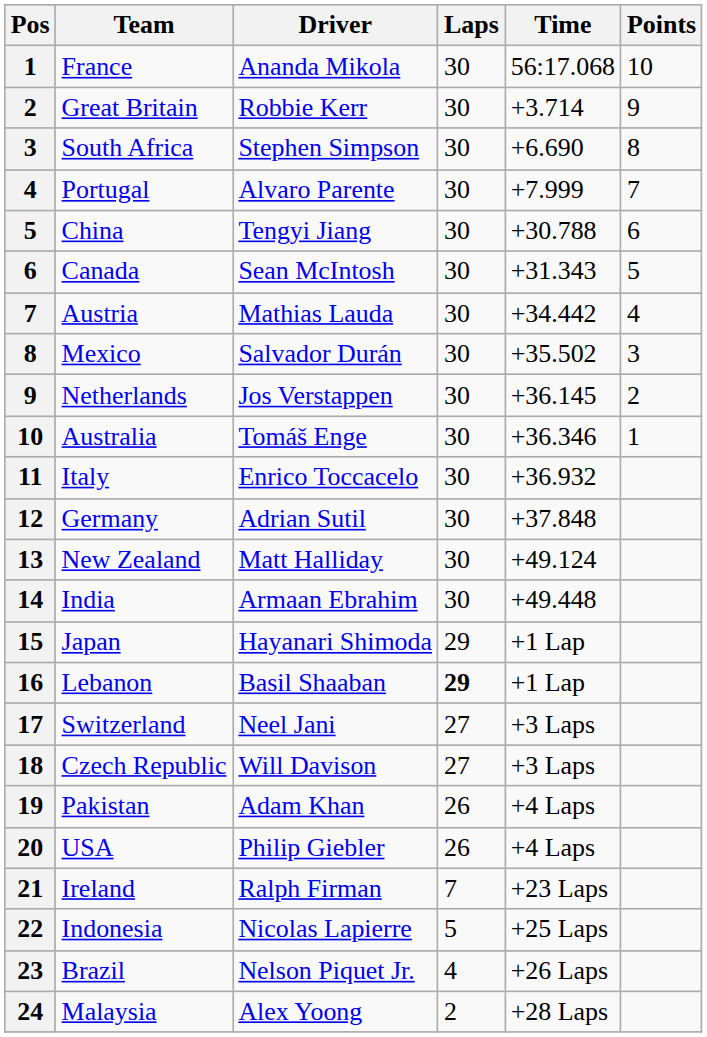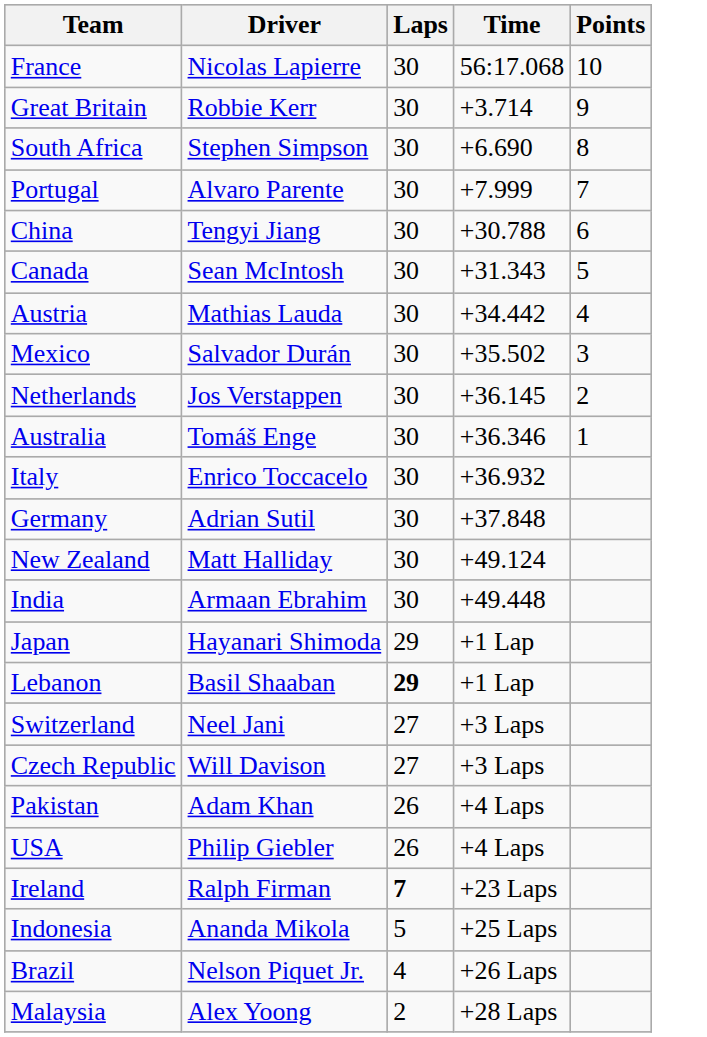 <table class="wikitable">
 <tr>
-<th>Pos</th>
 <th>Team</th>
 <th>Driver</th>
 <th>Laps</th>
 <th>Time</th>
 <th>Points</th>
 </tr>
 <tr>
-<th>1</th>
 <td> <a href='#'>France</a></td>
-<td><a href='#'>Ananda Mikola</a></td>
+<td><a href='#'>Nicolas Lapierre</a></td>
 <td>30</td>
 <td>56:17.068</td>
 <td>10</td>
 </tr>
 <tr>
-<th>2</th>
 <td> <a href='#'>Great Britain</a></td>
 <td><a href='#'>Robbie Kerr</a></td>
 <td>30</td>
 <td>+3.714</td>
 <td>9</td>
 </tr>
 <tr>
-<th>3</th>
 <td> <a href='#'>South Africa</a></td>
 <td><a href='#'>Stephen Simpson</a></td>
 <td>30</td>
 <td>+6.690</td>
 <td>8</td>
 </tr>
 <tr>
-<th>4</th>
 <td> <a href='#'>Portugal</a></td>
 <td><a href='#'>Alvaro Parente</a></td>
 <td>30</td>
 <td>+7.999</td>
 <td>7</td>
 </tr>
 <tr>
-<th>5</th>
 <td> <a href='#'>China</a></td>
 <td><a href='#'>Tengyi Jiang</a></td>
 <td>30</td>
 <td>+30.788</td>
 <td>6</td>
 </tr>
 <tr>
-<th>6</th>
 <td> <a href='#'>Canada</a></td>
 <td><a href='#'>Sean McIntosh</a></td>
 <td>30</td>
 <td>+31.343</td>
 <td>5</td>
 </tr>
 <tr>
-<th>7</th>
 <td> <a href='#'>Austria</a></td>
 <td><a href='#'>Mathias Lauda</a></td>
 <td>30</td>
 <td>+34.442</td>
 <td>4</td>
 </tr>
 <tr>
-<th>8</th>
 <td> <a href='#'>Mexico</a></td>
 <td><a href='#'>Salvador Durán</a></td>
 <td>30</td>
 <td>+35.502</td>
 <td>3</td>
 </tr>
 <tr>
-<th>9</th>
 <td> <a href='#'>Netherlands</a></td>
 <td><a href='#'>Jos Verstappen</a></td>
 <td>30</td>
 <td>+36.145</td>
 <td>2</td>
 </tr>
 <tr>
-<th>10</th>
 <td> <a href='#'>Australia</a></td>
 <td><a href='#'>Tomáš Enge</a></td>
 <td>30</td>
 <td>+36.346</td>
 <td>1</td>
 </tr>
 <tr>
-<th>11</th>
 <td> <a href='#'>Italy</a></td>
 <td><a href='#'>Enrico Toccacelo</a></td>
 <td>30</td>
 <td>+36.932</td>
 <td></td>
 </tr>
 <tr>
-<th>12</th>
 <td> <a href='#'>Germany</a></td>
 <td><a href='#'>Adrian Sutil</a></td>
 <td>30</td>
 <td>+37.848</td>
 <td></td>
 </tr>
 <tr>
-<th>13</th>
 <td> <a href='#'>New Zealand</a></td>
 <td><a href='#'>Matt Halliday</a></td>
 <td>30</td>
 <td>+49.124</td>
 <td></td>
 </tr>
 <tr>
-<th>14</th>
 <td> <a href='#'>India</a></td>
 <td><a href='#'>Armaan Ebrahim</a></td>
 <td>30</td>
 <td>+49.448</td>
 <td></td>
 </tr>
 <tr>
-<th>15</th>
 <td> <a href='#'>Japan</a></td>
 <td><a href='#'>Hayanari Shimoda</a></td>
 <td>29</td>
 <td>+1 Lap</td>
 <td></td>
 </tr>
 <tr>
-<th>16</th>
 <td> <a href='#'>Lebanon</a></td>
 <td><a href='#'>Basil Shaaban</a></td>
 <td><strong>29</strong></td>
 <td>+1 Lap</td>
 <td></td>
 </tr>
 <tr>
-<th>17</th>
 <td> <a href='#'>Switzerland</a></td>
 <td><a href='#'>Neel Jani</a></td>
 <td>27</td>
 <td>+3 Laps</td>
 <td></td>
 </tr>
 <tr>
-<th>18</th>
 <td> <a href='#'>Czech Republic</a></td>
 <td><a href='#'>Will Davison</a></td>
 <td>27</td>
 <td>+3 Laps</td>
 <td></td>
 </tr>
 <tr>
-<th>19</th>
 <td> <a href='#'>Pakistan</a></td>
 <td><a href='#'>Adam Khan</a></td>
 <td>26</td>
 <td>+4 Laps</td>
 <td></td>
 </tr>
 <tr>
-<th>20</th>
 <td> <a href='#'>USA</a></td>
 <td><a href='#'>Philip Giebler</a></td>
 <td>26</td>
 <td>+4 Laps</td>
 <td></td>
 </tr>
 <tr>
-<th>21</th>
 <td> <a href='#'>Ireland</a></td>
 <td><a href='#'>Ralph Firman</a></td>
-<td>7</td>
+<td><strong>7</strong></td>
 <td>+23 Laps</td>
 <td></td>
 </tr>
 <tr>
-<th>22</th>
 <td> <a href='#'>Indonesia</a></td>
-<td><a href='#'>Nicolas Lapierre</a></td>
+<td><a href='#'>Ananda Mikola</a></td>
 <td>5</td>
 <td>+25 Laps</td>
 <td></td>
 </tr>
 <tr>
-<th>23</th>
 <td> <a href='#'>Brazil</a></td>
 <td><a href='#'>Nelson Piquet Jr.</a></td>
 <td>4</td>
 <td>+26 Laps</td>
 <td></td>
 </tr>
 <tr>
-<th>24</th>
 <td> <a href='#'>Malaysia</a></td>
 <td><a href='#'>Alex Yoong</a></td>
 <td>2</td>
 <td>+28 Laps</td>
 <td></td>
 </tr>
 </table>
